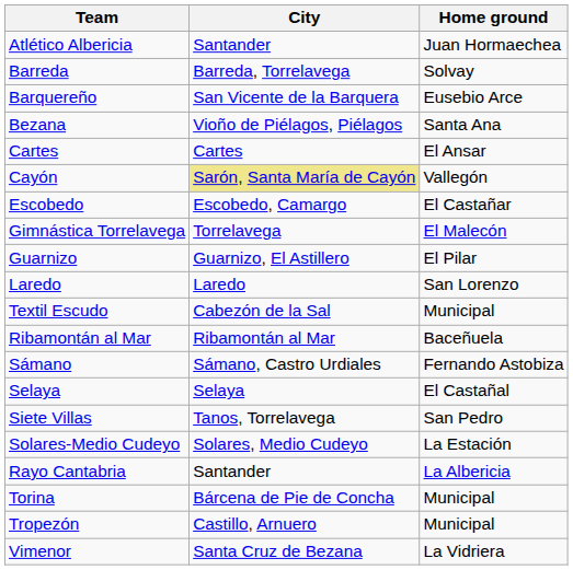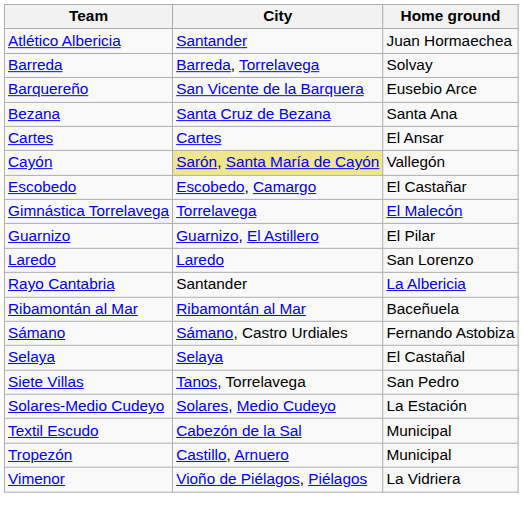 <table class="wikitable sortable">
 <tr>
 <th>Team</th>
 <th>City</th>
 <th>Home ground</th>
 </tr>
 <tr>
 <td><a href='#'>Atlético Albericia</a></td>
 <td><a href='#'>Santander</a></td>
 <td>Juan Hormaechea</td>
 </tr>
 <tr>
 <td><a href='#'>Barreda</a></td>
 <td><a href='#'>Barreda</a>, <a href='#'>Torrelavega</a></td>
 <td>Solvay</td>
 </tr>
 <tr>
 <td><a href='#'>Barquereño</a></td>
 <td><a href='#'>San Vicente de la Barquera</a></td>
 <td>Eusebio Arce</td>
 </tr>
 <tr>
 <td><a href='#'>Bezana</a></td>
-<td><a href='#'>Vioño de Piélagos</a>, <a href='#'>Piélagos</a></td>
+<td><a href='#'>Santa Cruz de Bezana</a></td>
 <td>Santa Ana</td>
 </tr>
 <tr>
 <td><a href='#'>Cartes</a></td>
 <td><a href='#'>Cartes</a></td>
 <td>El Ansar</td>
 </tr>
 <tr>
 <td><a href='#'>Cayón</a></td>
 <td style="background: khaki;"><a href='#'>Sarón</a>, <a href='#'>Santa María de Cayón</a></td>
 <td>Vallegón</td>
 </tr>
 <tr>
 <td><a href='#'>Escobedo</a></td>
 <td><a href='#'>Escobedo</a>, <a href='#'>Camargo</a></td>
 <td>El Castañar</td>
 </tr>
 <tr>
 <td><a href='#'>Gimnástica Torrelavega</a></td>
 <td><a href='#'>Torrelavega</a></td>
 <td><a href='#'>El Malecón</a></td>
 </tr>
 <tr>
 <td><a href='#'>Guarnizo</a></td>
 <td><a href='#'>Guarnizo</a>, <a href='#'>El Astillero</a></td>
 <td>El Pilar</td>
 </tr>
 <tr>
 <td><a href='#'>Laredo</a></td>
 <td><a href='#'>Laredo</a></td>
 <td>San Lorenzo</td>
 </tr>
 <tr>
-<td><a href='#'>Textil Escudo</a></td>
-<td><a href='#'>Cabezón de la Sal</a></td>
-<td>Municipal</td>
+<td><a href='#'>Rayo Cantabria</a></td>
+<td>Santander</td>
+<td><a href='#'>La Albericia</a></td>
 </tr>
 <tr>
 <td><a href='#'>Ribamontán al Mar</a></td>
 <td><a href='#'>Ribamontán al Mar</a></td>
 <td>Baceñuela</td>
 </tr>
 <tr>
 <td><a href='#'>Sámano</a></td>
 <td><a href='#'>Sámano</a>, Castro Urdiales</td>
 <td>Fernando Astobiza</td>
 </tr>
 <tr>
 <td><a href='#'>Selaya</a></td>
 <td><a href='#'>Selaya</a></td>
 <td>El Castañal</td>
 </tr>
 <tr>
 <td><a href='#'>Siete Villas</a></td>
 <td><a href='#'>Tanos</a>, Torrelavega</td>
 <td>San Pedro</td>
 </tr>
 <tr>
 <td><a href='#'>Solares-Medio Cudeyo</a></td>
 <td><a href='#'>Solares</a>, <a href='#'>Medio Cudeyo</a></td>
 <td>La Estación</td>
 </tr>
 <tr>
-<td><a href='#'>Rayo Cantabria</a></td>
-<td>Santander</td>
-<td><a href='#'>La Albericia</a></td>
-</tr>
-<tr>
-<td><a href='#'>Torina</a></td>
-<td><a href='#'>Bárcena de Pie de Concha</a></td>
+<td><a href='#'>Textil Escudo</a></td>
+<td><a href='#'>Cabezón de la Sal</a></td>
 <td>Municipal</td>
 </tr>
 <tr>
 <td><a href='#'>Tropezón</a></td>
 <td><a href='#'>Castillo</a>, <a href='#'>Arnuero</a></td>
 <td>Municipal</td>
 </tr>
 <tr>
 <td><a href='#'>Vimenor</a></td>
-<td><a href='#'>Santa Cruz de Bezana</a></td>
+<td><a href='#'>Vioño de Piélagos</a>, <a href='#'>Piélagos</a></td>
 <td>La Vidriera</td>
 </tr>
 </table>
